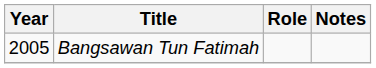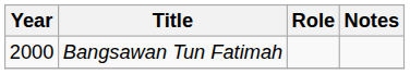 <table class="wikitable">
 <tr>
 <th>Year</th>
 <th>Title</th>
 <th>Role</th>
 <th>Notes</th>
 </tr>
 <tr>
-<td>2005</td>
+<td>2000</td>
 <td><em>Bangsawan Tun Fatimah</em></td>
 <td></td>
 <td></td>
 </tr>
 <tr>
 </tr>
 </table>
